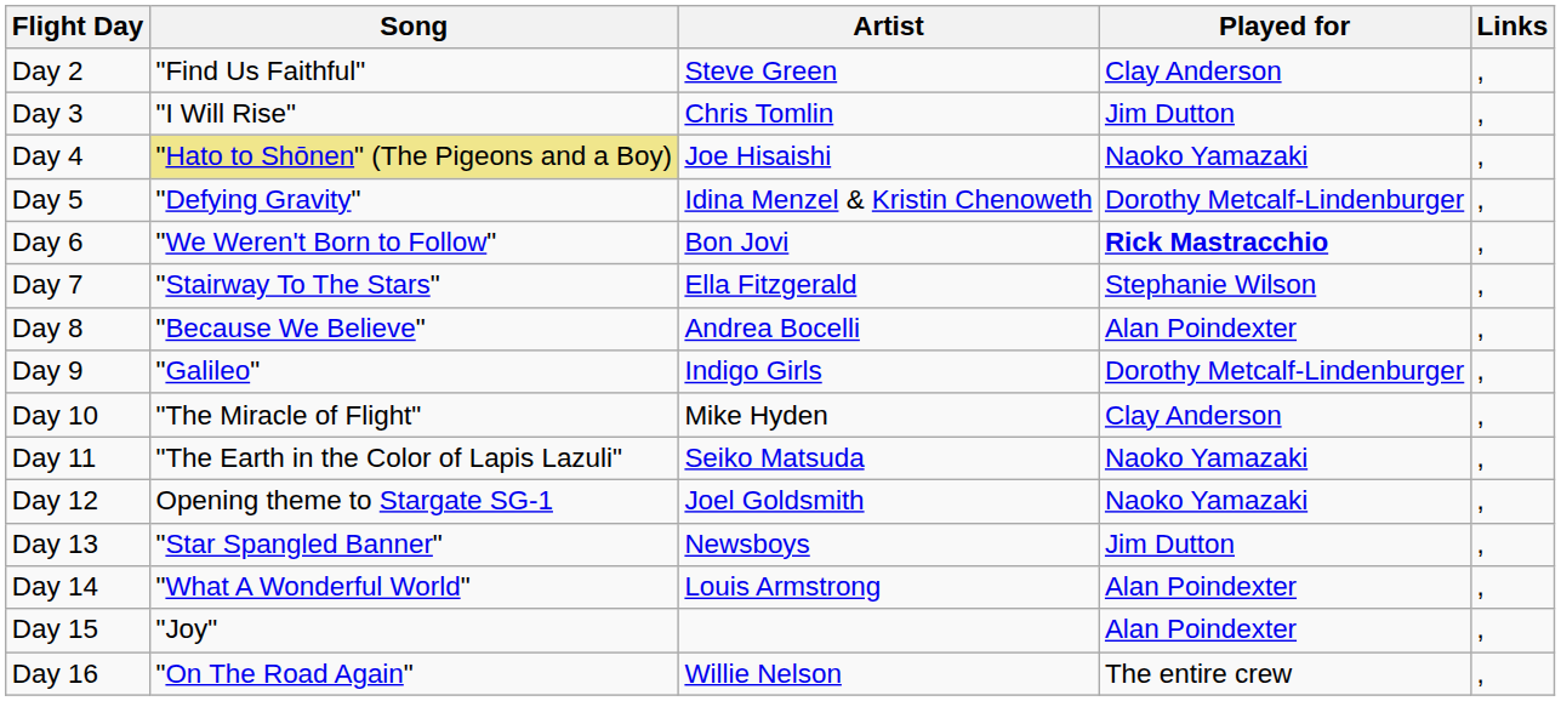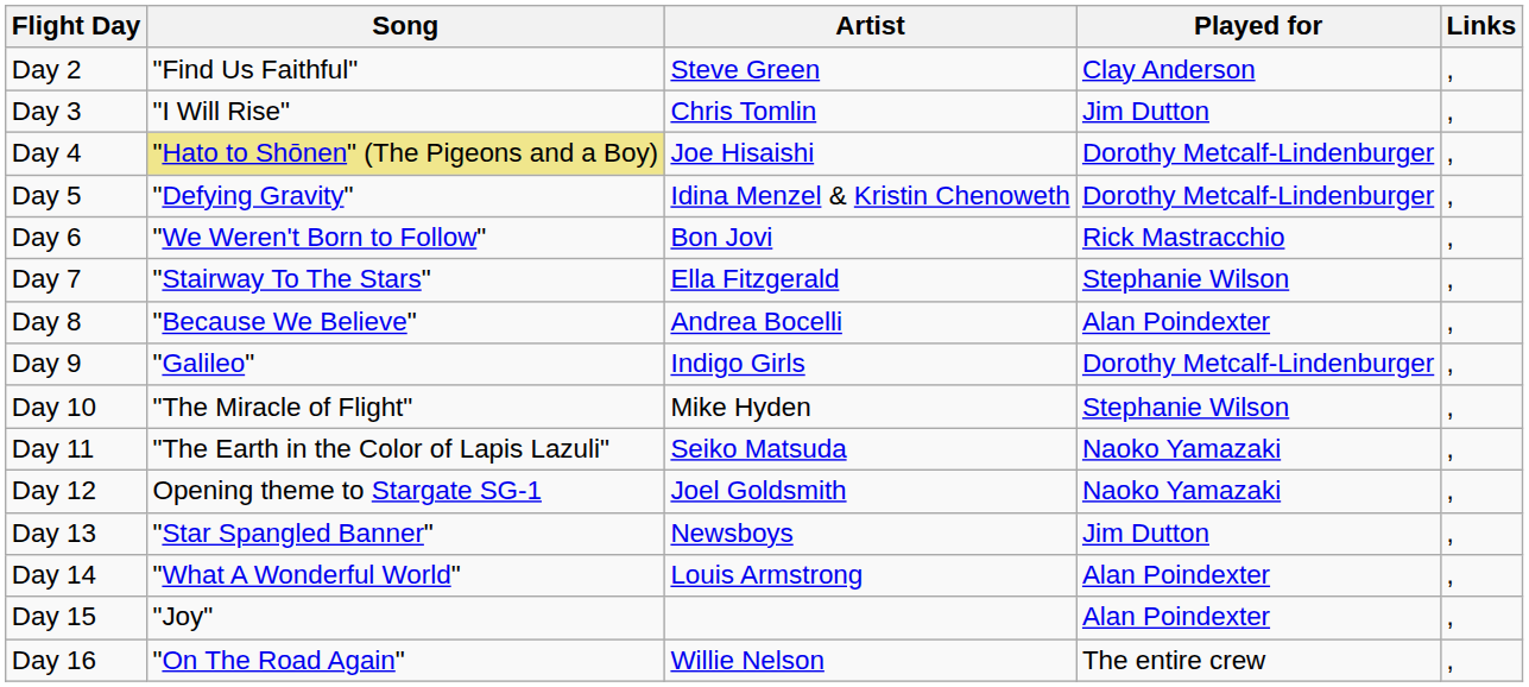 <table class="wikitable">
 <tr>
 <th>Flight Day</th>
 <th>Song</th>
 <th>Artist</th>
 <th>Played for</th>
 <th>Links</th>
 </tr>
 <tr>
 <td>Day 2</td>
 <td>"Find Us Faithful"</td>
 <td><a href='#'>Steve Green</a></td>
 <td><a href='#'>Clay Anderson</a></td>
 <td>, <br></td>
 </tr>
 <tr>
 <td>Day 3</td>
 <td>"I Will Rise"</td>
 <td><a href='#'>Chris Tomlin</a></td>
 <td><a href='#'>Jim Dutton</a></td>
 <td>, <br></td>
 </tr>
 <tr>
 <td>Day 4</td>
 <td style="background: khaki;">"<a href='#'>Hato to Shōnen</a>" (The Pigeons and a Boy)</td>
 <td><a href='#'>Joe Hisaishi</a></td>
-<td><a href='#'>Naoko Yamazaki</a></td>
+<td><a href='#'>Dorothy Metcalf-Lindenburger</a></td>
 <td>, <br></td>
 </tr>
 <tr>
 <td>Day 5</td>
 <td>"<a href='#'>Defying Gravity</a>"</td>
 <td><a href='#'>Idina Menzel</a> & <a href='#'>Kristin Chenoweth</a></td>
 <td><a href='#'>Dorothy Metcalf-Lindenburger</a></td>
 <td>, <br></td>
 </tr>
 <tr>
 <td>Day 6</td>
 <td>"<a href='#'>We Weren't Born to Follow</a>"</td>
 <td><a href='#'>Bon Jovi</a></td>
-<td><strong><a href='#'>Rick Mastracchio</a></strong></td>
+<td><a href='#'>Rick Mastracchio</a></td>
 <td>, <br></td>
 </tr>
 <tr>
 <td>Day 7</td>
 <td>"<a href='#'>Stairway To The Stars</a>"</td>
 <td><a href='#'>Ella Fitzgerald</a></td>
 <td><a href='#'>Stephanie Wilson</a></td>
 <td>, <br></td>
 </tr>
 <tr>
 <td>Day 8</td>
 <td>"<a href='#'>Because We Believe</a>"</td>
 <td><a href='#'>Andrea Bocelli</a></td>
 <td><a href='#'>Alan Poindexter</a></td>
 <td>, <br></td>
 </tr>
 <tr>
 <td>Day 9</td>
 <td>"<a href='#'>Galileo</a>"</td>
 <td><a href='#'>Indigo Girls</a></td>
 <td><a href='#'>Dorothy Metcalf-Lindenburger</a></td>
 <td>, <br></td>
 </tr>
 <tr>
 <td>Day 10</td>
 <td>"The Miracle of Flight"</td>
 <td>Mike Hyden</td>
-<td><a href='#'>Clay Anderson</a></td>
+<td><a href='#'>Stephanie Wilson</a></td>
 <td>, <br></td>
 </tr>
 <tr>
 <td>Day 11</td>
 <td>"The Earth in the Color of Lapis Lazuli"</td>
 <td><a href='#'>Seiko Matsuda</a></td>
 <td><a href='#'>Naoko Yamazaki</a></td>
 <td>, <br></td>
 </tr>
 <tr>
 <td>Day 12</td>
 <td>Opening theme to <a href='#'>Stargate SG-1</a></td>
 <td><a href='#'>Joel Goldsmith</a></td>
 <td><a href='#'>Naoko Yamazaki</a></td>
 <td>, <br></td>
 </tr>
 <tr>
 <td>Day 13</td>
 <td>"<a href='#'>Star Spangled Banner</a>"</td>
 <td><a href='#'>Newsboys</a></td>
 <td><a href='#'>Jim Dutton</a></td>
 <td>, <br></td>
 </tr>
 <tr>
 <td>Day 14</td>
 <td>"<a href='#'>What A Wonderful World</a>"</td>
 <td><a href='#'>Louis Armstrong</a></td>
 <td><a href='#'>Alan Poindexter</a></td>
 <td>, <br></td>
 </tr>
 <tr>
 <td>Day 15</td>
 <td>"Joy"</td>
 <td></td>
 <td><a href='#'>Alan Poindexter</a></td>
 <td>, <br></td>
 </tr>
 <tr>
 <td>Day 16</td>
 <td>"<a href='#'>On The Road Again</a>"</td>
 <td><a href='#'>Willie Nelson</a></td>
 <td>The entire crew</td>
 <td>, <br></td>
 </tr>
 </table>
